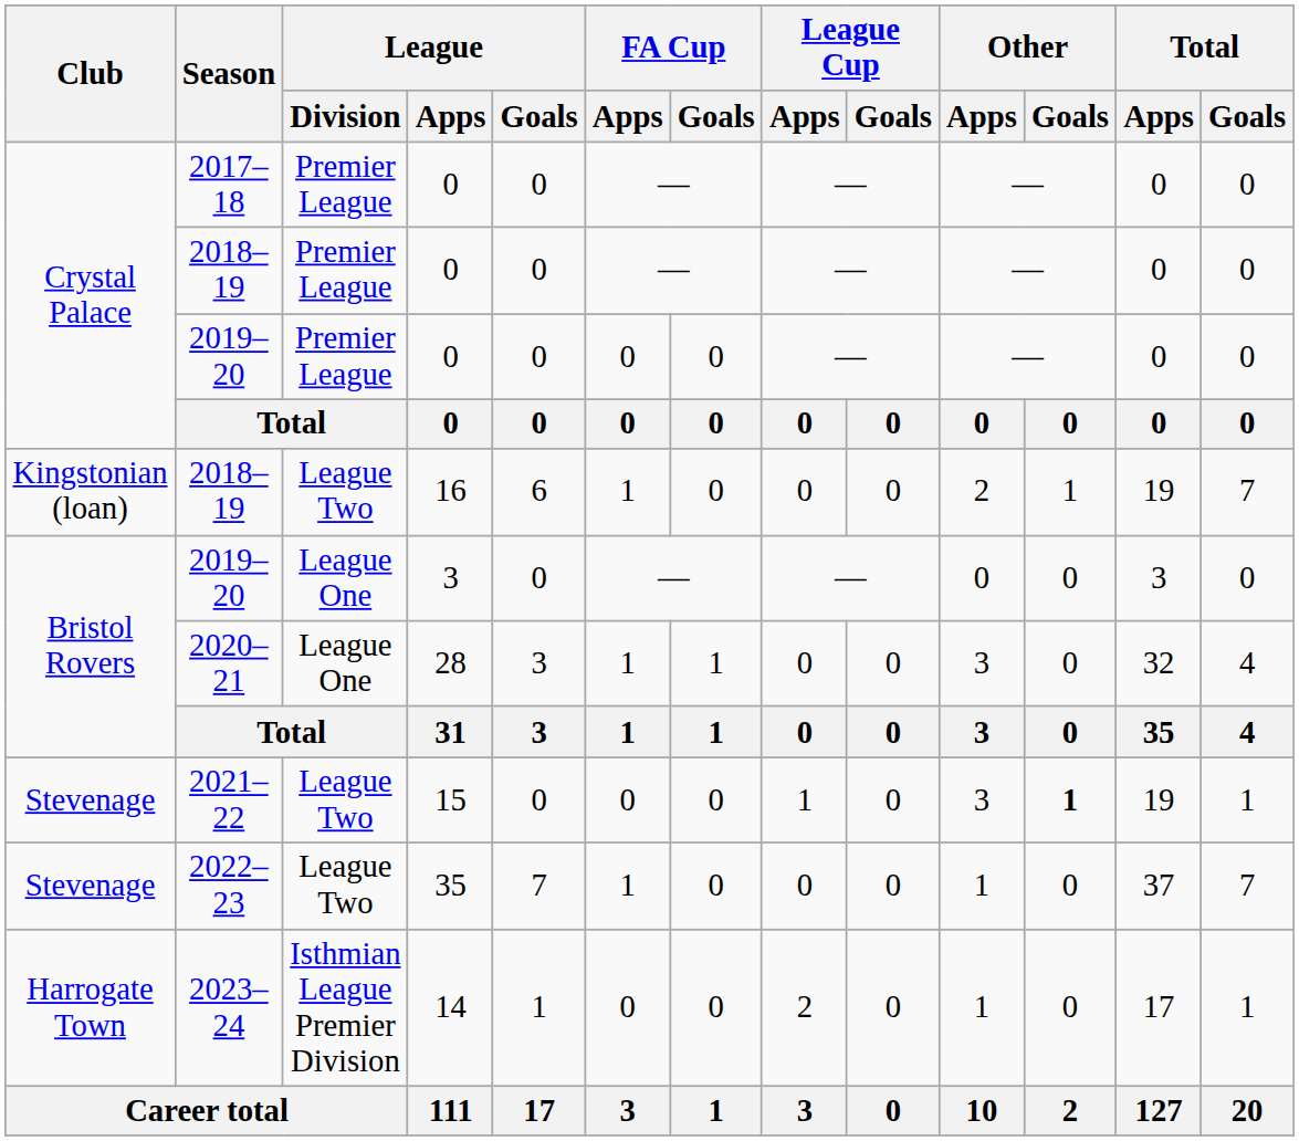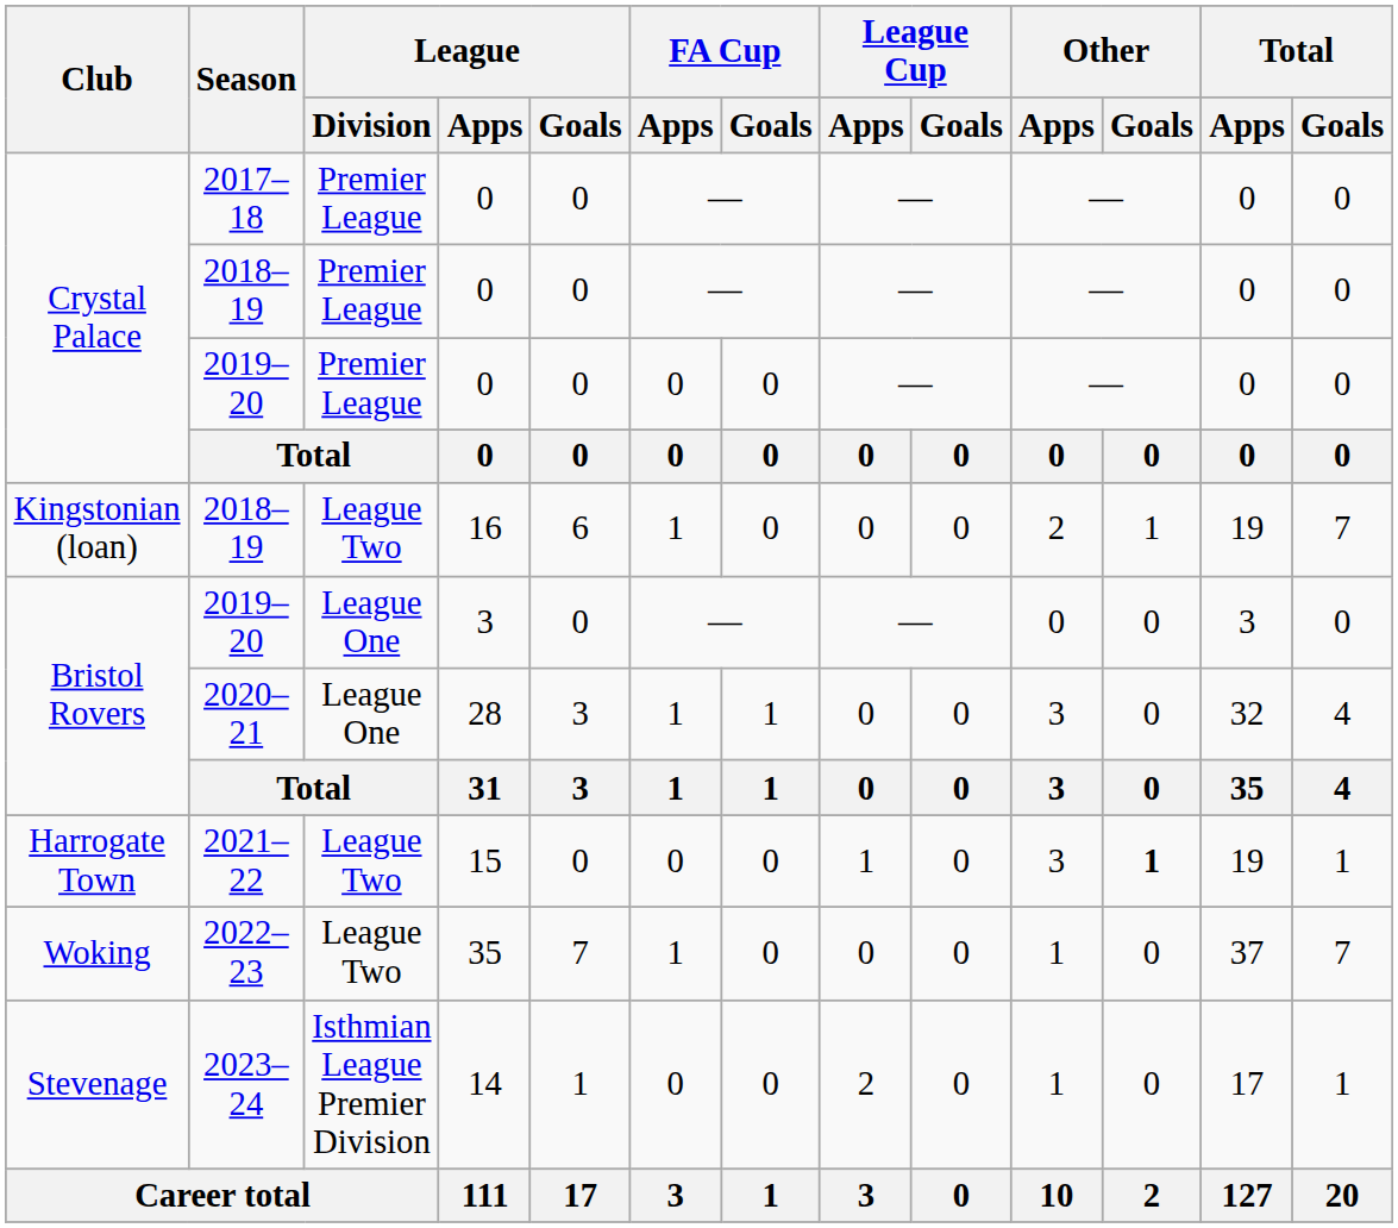 <table class="wikitable" style="text-align: center;">
 <tr>
 <th rowspan="2">Club</th>
 <th rowspan="2">Season</th>
 <th colspan="3">League</th>
 <th colspan="2"><a href='#'>FA Cup</a></th>
 <th colspan="2"><a href='#'>League Cup</a></th>
 <th colspan="2">Other</th>
 <th colspan="2">Total</th>
 </tr>
 <tr>
 <th>Division</th>
 <th>Apps</th>
 <th>Goals</th>
 <th>Apps</th>
 <th>Goals</th>
 <th>Apps</th>
 <th>Goals</th>
 <th>Apps</th>
 <th>Goals</th>
 <th>Apps</th>
 <th>Goals</th>
 </tr>
 <tr>
 <td rowspan=4><a href='#'>Crystal Palace</a></td>
 <td><a href='#'>2017–18</a></td>
 <td><a href='#'>Premier League</a></td>
 <td>0</td>
 <td>0</td>
 <td colspan="2">—</td>
 <td colspan="2">—</td>
 <td colspan="2">—</td>
 <td>0</td>
 <td>0</td>
 </tr>
 <tr>
 <td><a href='#'>2018–19</a></td>
 <td><a href='#'>Premier League</a></td>
 <td>0</td>
 <td>0</td>
 <td colspan="2">—</td>
 <td colspan="2">—</td>
 <td colspan="2">—</td>
 <td>0</td>
 <td>0</td>
 </tr>
 <tr>
 <td><a href='#'>2019–20</a></td>
 <td><a href='#'>Premier League</a></td>
 <td>0</td>
 <td>0</td>
 <td>0</td>
 <td>0</td>
 <td colspan="2">—</td>
 <td colspan="2">—</td>
 <td>0</td>
 <td>0</td>
 </tr>
 <tr>
 <th colspan=2>Total</th>
 <th>0</th>
 <th>0</th>
 <th>0</th>
 <th>0</th>
 <th>0</th>
 <th>0</th>
 <th>0</th>
 <th>0</th>
 <th>0</th>
 <th>0</th>
 </tr>
 <tr>
 <td><a href='#'>Kingstonian</a> (loan)</td>
 <td><a href='#'>2018–19</a></td>
 <td><a href='#'>League Two</a></td>
 <td>16</td>
 <td>6</td>
 <td>1</td>
 <td>0</td>
 <td>0</td>
 <td>0</td>
 <td>2</td>
 <td>1</td>
 <td>19</td>
 <td>7</td>
 </tr>
 <tr>
 <td rowspan="3"><a href='#'>Bristol Rovers</a></td>
 <td><a href='#'>2019–20</a></td>
 <td><a href='#'>League One</a></td>
 <td>3</td>
 <td>0</td>
 <td colspan="2">—</td>
 <td colspan="2">—</td>
 <td>0</td>
 <td>0</td>
 <td>3</td>
 <td>0</td>
 </tr>
 <tr>
 <td><a href='#'>2020–21</a></td>
 <td>League One</td>
 <td>28</td>
 <td>3</td>
 <td>1</td>
 <td>1</td>
 <td>0</td>
 <td>0</td>
 <td>3</td>
 <td>0</td>
 <td>32</td>
 <td>4</td>
 </tr>
 <tr>
 <th colspan="2">Total</th>
 <th>31</th>
 <th>3</th>
 <th>1</th>
 <th>1</th>
 <th>0</th>
 <th>0</th>
 <th>3</th>
 <th>0</th>
 <th>35</th>
 <th>4</th>
 </tr>
 <tr>
-<td><a href='#'>Stevenage</a></td>
+<td><a href='#'>Harrogate Town</a></td>
 <td><a href='#'>2021–22</a></td>
 <td><a href='#'>League Two</a></td>
 <td>15</td>
 <td>0</td>
 <td>0</td>
 <td>0</td>
 <td>1</td>
 <td>0</td>
 <td>3</td>
 <td><strong>1</strong></td>
 <td>19</td>
 <td>1</td>
 </tr>
 <tr>
-<td><a href='#'>Stevenage</a></td>
+<td><a href='#'>Woking</a></td>
 <td><a href='#'>2022–23</a></td>
 <td>League Two</td>
 <td>35</td>
 <td>7</td>
 <td>1</td>
 <td>0</td>
 <td>0</td>
 <td>0</td>
 <td>1</td>
 <td>0</td>
 <td>37</td>
 <td>7</td>
 </tr>
 <tr>
-<td><a href='#'>Harrogate Town</a></td>
+<td><a href='#'>Stevenage</a></td>
 <td><a href='#'>2023–24</a></td>
 <td><a href='#'>Isthmian League</a> Premier Division</td>
 <td>14</td>
 <td>1</td>
 <td>0</td>
 <td>0</td>
 <td>2</td>
 <td>0</td>
 <td>1</td>
 <td>0</td>
 <td>17</td>
 <td>1</td>
 </tr>
 <tr>
 <th colspan=3>Career total</th>
 <th>111</th>
 <th>17</th>
 <th>3</th>
 <th>1</th>
 <th>3</th>
 <th>0</th>
 <th>10</th>
 <th>2</th>
 <th>127</th>
 <th>20</th>
 </tr>
 </table>
